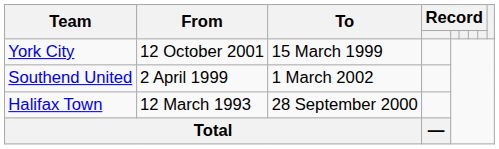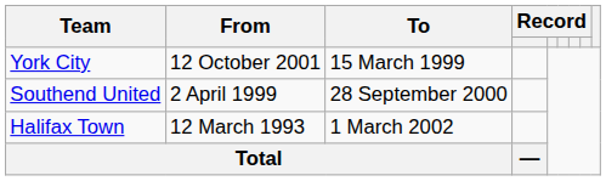 <table class="wikitable" style="text-align: center">
 <tr>
 <th rowspan=2>Team</th>
 <th rowspan=2>From</th>
 <th rowspan=2>To</th>
 <th colspan=5>Record</th>
 <th rowspan=2></th>
 </tr>
 <tr>
 <th></th>
 <th></th>
 <th></th>
 <th></th>
 <th></th>
 </tr>
 <tr>
 <td align=left><a href='#'>York City</a></td>
 <td align=left>12 October 2001</td>
 <td align=left>15 March 1999<br></td>
 <td></td>
 </tr>
 <tr>
 <td align=left><a href='#'>Southend United</a></td>
 <td align=left>2 April 1999</td>
-<td align=left>1 March 2002<br></td>
+<td align=left>28 September 2000<br></td>
 <td></td>
 </tr>
 <tr>
 <td align=left><a href='#'>Halifax Town</a></td>
 <td align=left>12 March 1993</td>
-<td align=left>28 September 2000<br></td>
+<td align=left>1 March 2002<br></td>
 <td></td>
 </tr>
 <tr>
 <th colspan=3>Total<br></th>
 <th>—</th>
 </tr>
 </table>
